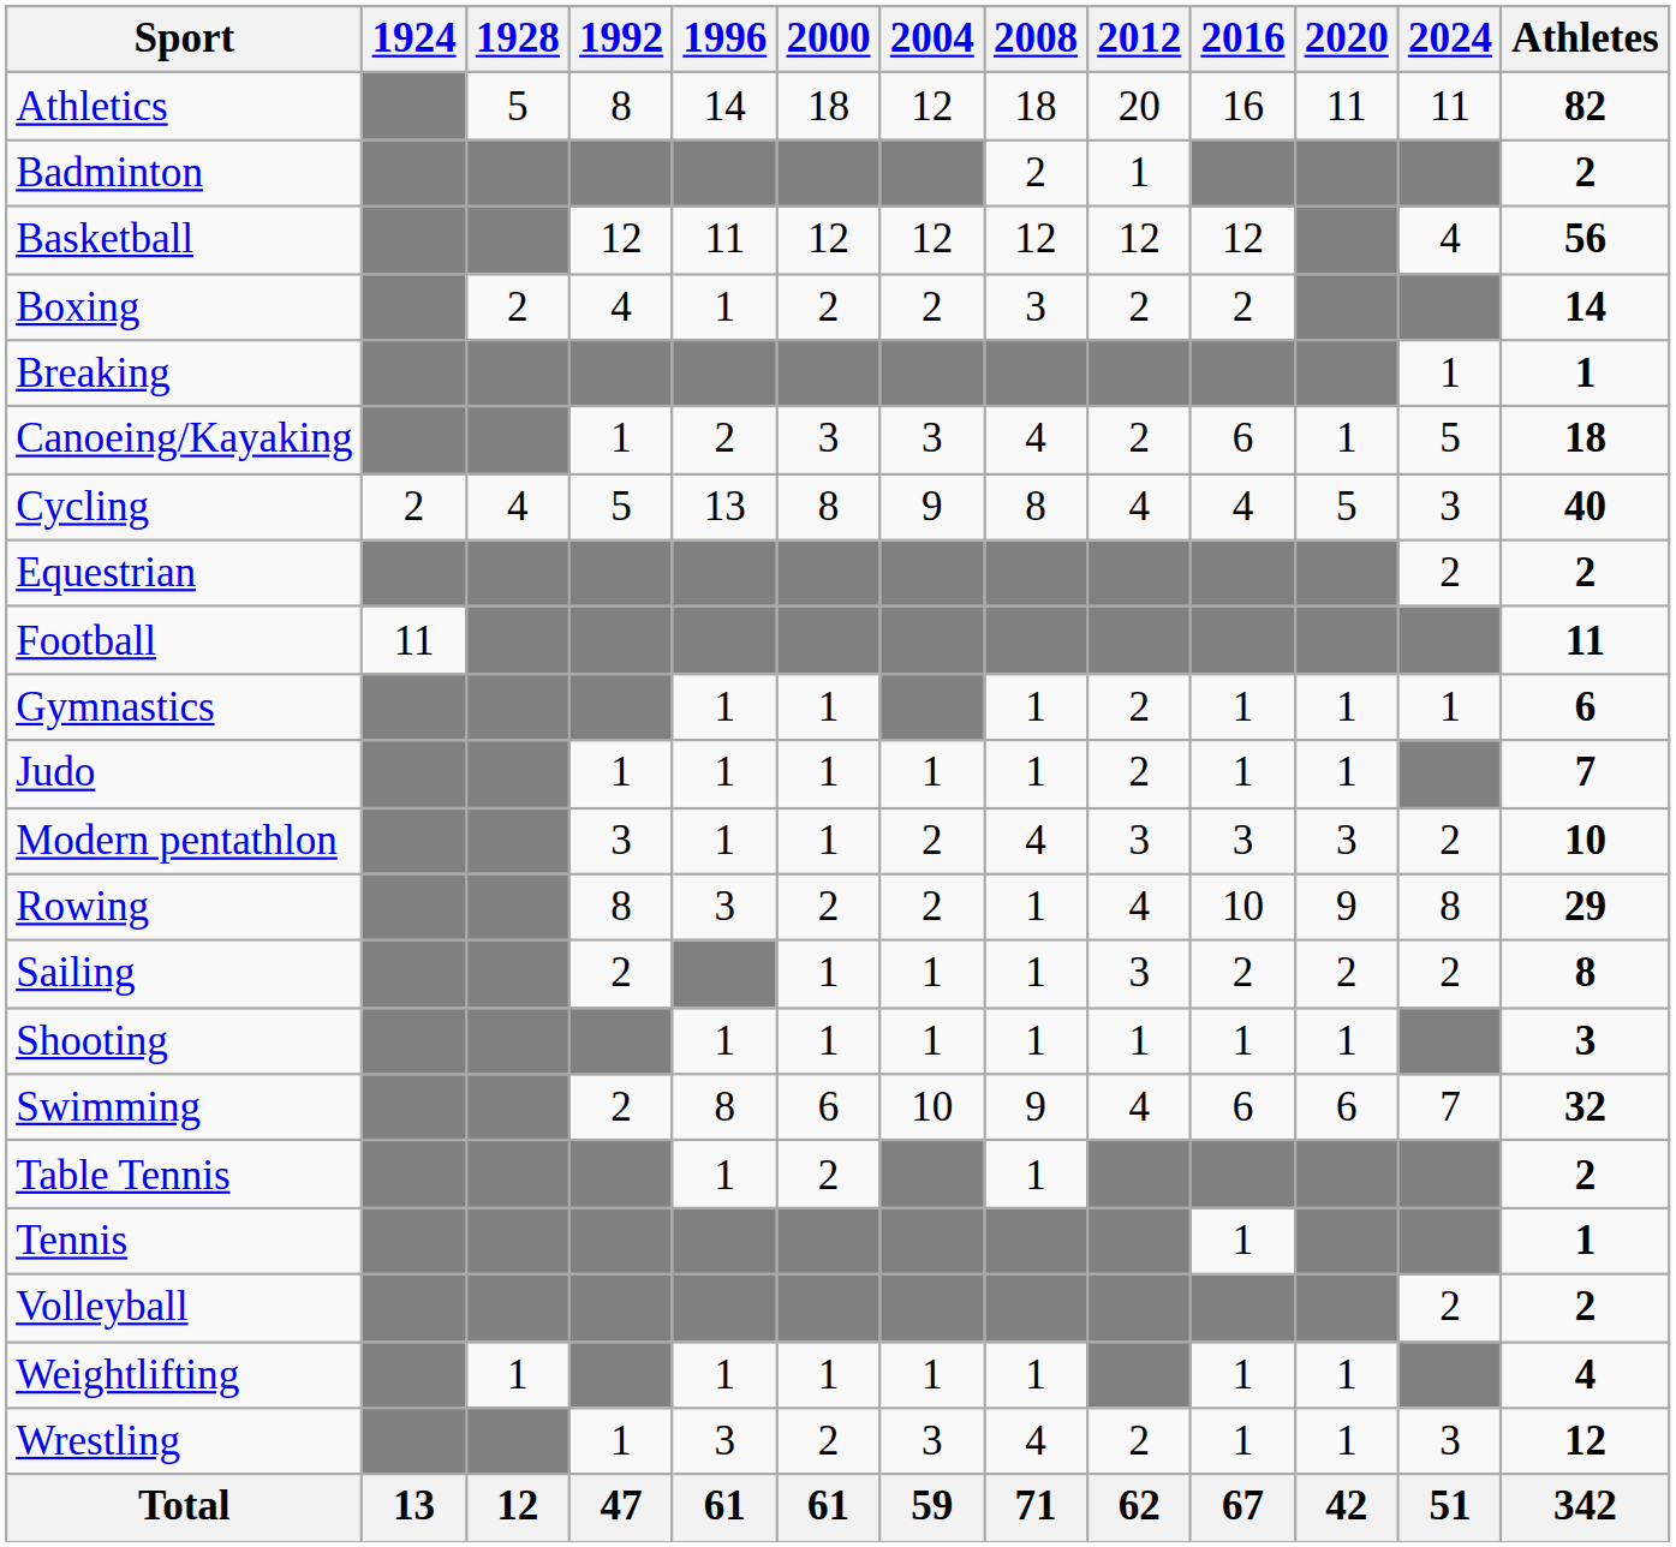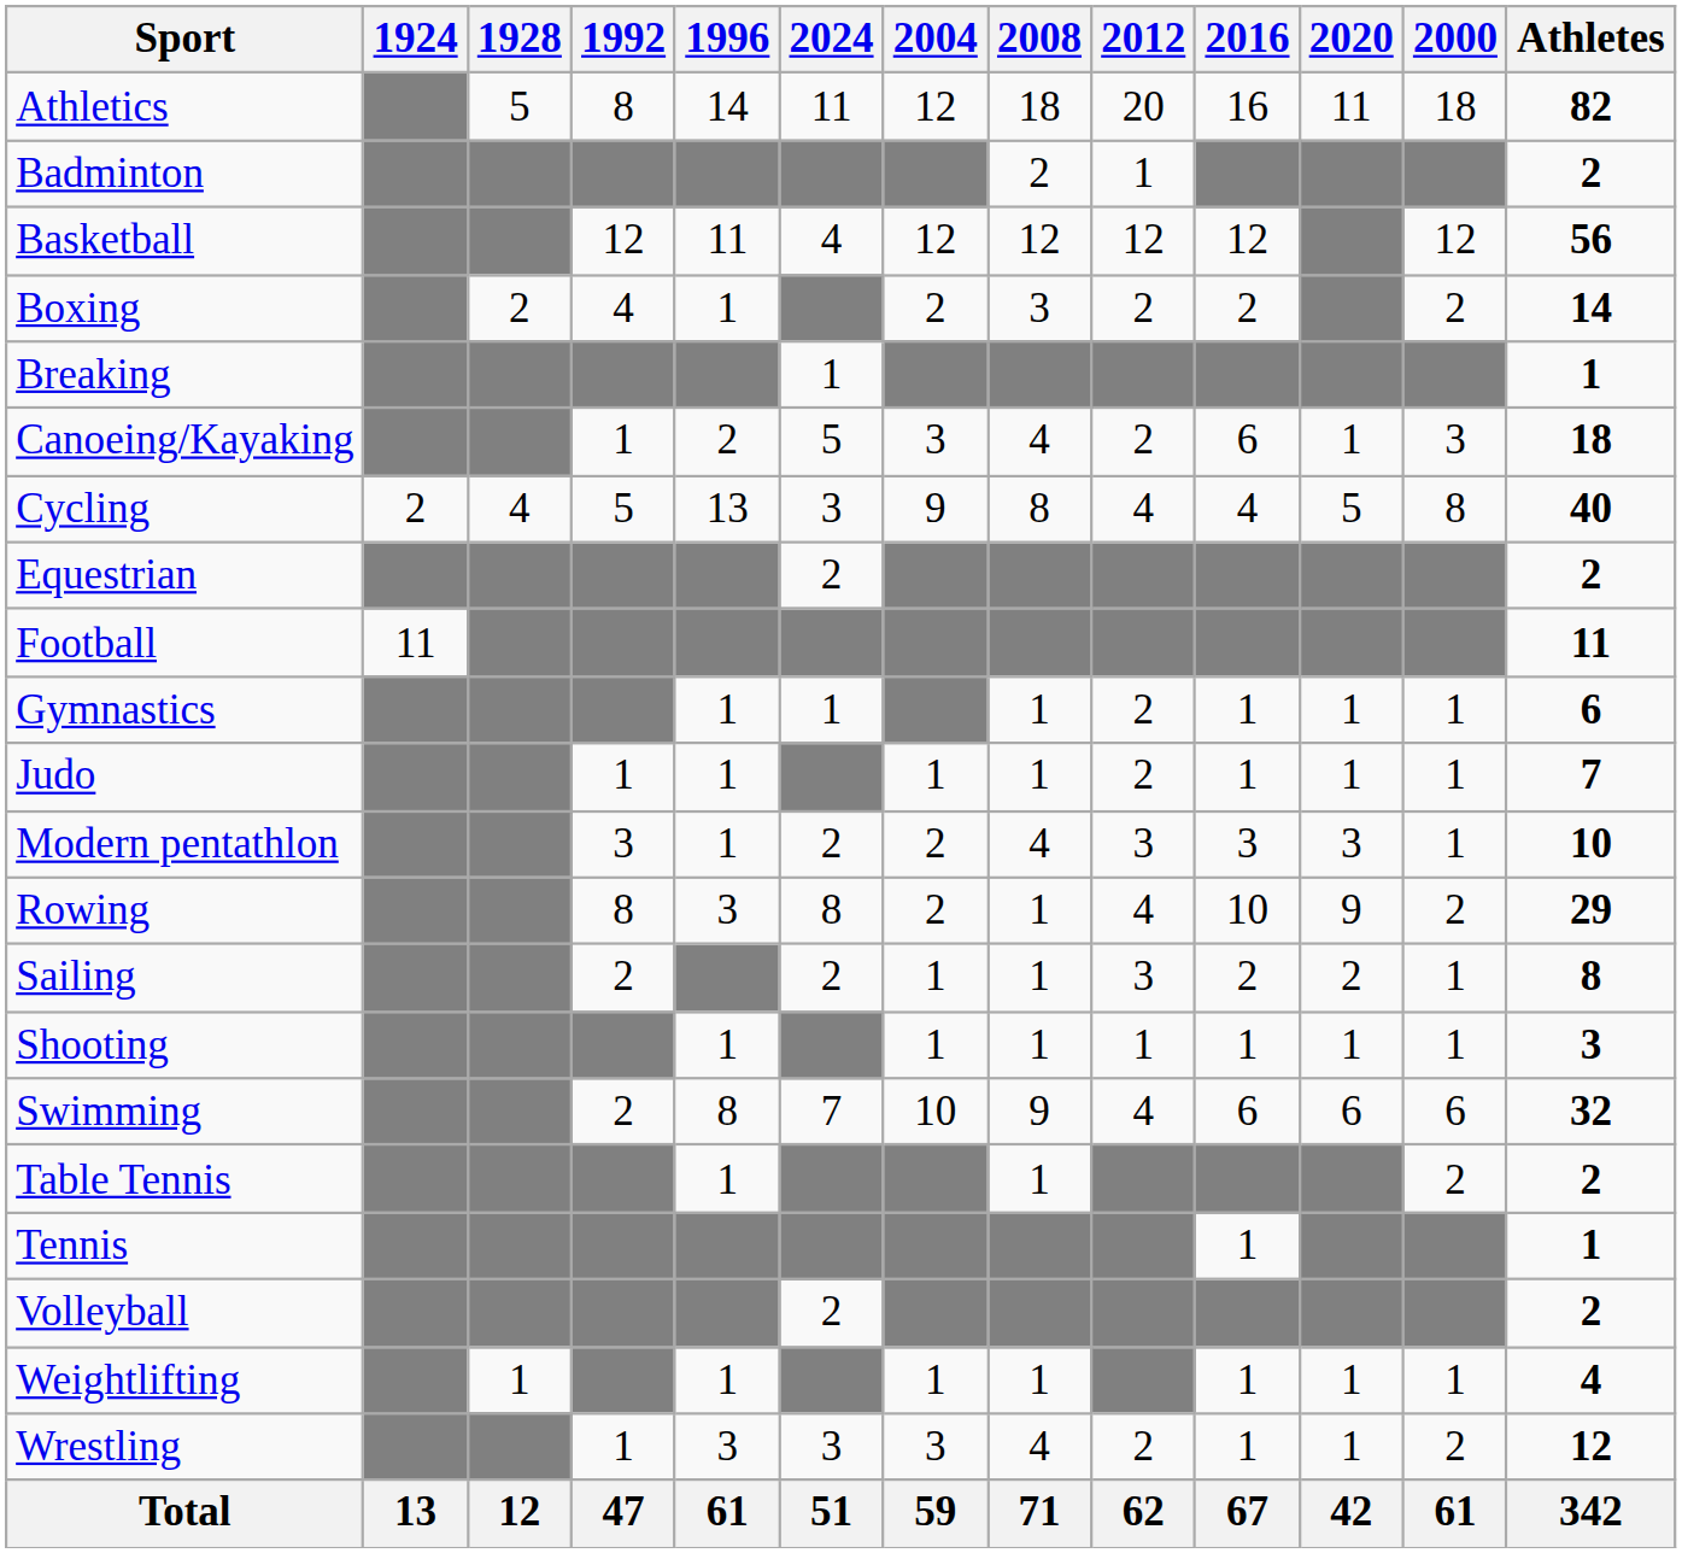 <table class="wikitable" width=50%>
 <tr>
 <th>Sport</th>
 <th><a href='#'>1924</a></th>
 <th><a href='#'>1928</a></th>
 <th><a href='#'>1992</a></th>
 <th><a href='#'>1996</a></th>
-<th><a href='#'>2000</a></th>
+<th><a href='#'>2024</a></th>
 <th><a href='#'>2004</a></th>
 <th><a href='#'>2008</a></th>
 <th><a href='#'>2012</a></th>
 <th><a href='#'>2016</a></th>
 <th><a href='#'>2020</a></th>
-<th><a href='#'>2024</a></th>
+<th><a href='#'>2000</a></th>
 <th>Athletes</th>
 </tr>
 <tr>
 <td><a href='#'>Athletics</a></td>
 <td bgcolor=grey></td>
 <td align=center>5</td>
 <td align=center>8</td>
 <td align=center>14</td>
-<td align=center>18</td>
+<td align=center>11</td>
 <td align=center>12</td>
 <td align=center>18</td>
 <td align=center>20</td>
 <td align=center>16</td>
 <td align=center>11</td>
-<td align=center>11</td>
+<td align=center>18</td>
 <td align=center><strong>82</strong></td>
 </tr>
 <tr>
 <td><a href='#'>Badminton</a></td>
 <td bgcolor=grey></td>
 <td bgcolor=grey></td>
 <td bgcolor=grey></td>
 <td bgcolor=grey></td>
 <td bgcolor=grey></td>
 <td bgcolor=grey></td>
 <td align=center>2</td>
 <td align=center>1</td>
 <td bgcolor=grey></td>
 <td bgcolor=grey></td>
 <td bgcolor=grey></td>
 <td align=center><strong>2</strong></td>
 </tr>
 <tr>
 <td><a href='#'>Basketball</a></td>
 <td bgcolor=grey></td>
 <td bgcolor=grey></td>
 <td align=center>12</td>
 <td align=center>11</td>
-<td align=center>12</td>
+<td align=center>4</td>
 <td align=center>12</td>
 <td align=center>12</td>
 <td align=center>12</td>
 <td align=center>12</td>
 <td bgcolor=grey></td>
-<td align=center>4</td>
+<td align=center>12</td>
 <td align=center><strong>56</strong></td>
 </tr>
 <tr>
 <td><a href='#'>Boxing</a></td>
 <td bgcolor=grey></td>
 <td align=center>2</td>
 <td align=center>4</td>
 <td align=center>1</td>
-<td align=center>2</td>
+<td bgcolor=grey></td>
 <td align=center>2</td>
 <td align=center>3</td>
 <td align=center>2</td>
 <td align=center>2</td>
 <td bgcolor=grey></td>
-<td bgcolor=grey></td>
+<td align=center>2</td>
 <td align=center><strong>14</strong></td>
 </tr>
 <tr>
 <td><a href='#'>Breaking</a></td>
 <td bgcolor=grey></td>
 <td bgcolor=grey></td>
 <td bgcolor=grey></td>
 <td bgcolor=grey></td>
+<td align=center>1</td>
 <td bgcolor=grey></td>
 <td bgcolor=grey></td>
 <td bgcolor=grey></td>
 <td bgcolor=grey></td>
 <td bgcolor=grey></td>
 <td bgcolor=grey></td>
-<td align=center>1</td>
 <td align=center><strong>1</strong></td>
 </tr>
 <tr>
 <td><a href='#'>Canoeing/Kayaking</a></td>
 <td bgcolor=grey></td>
 <td bgcolor=grey></td>
 <td align=center>1</td>
 <td align=center>2</td>
-<td align=center>3</td>
+<td align=center>5</td>
 <td align=center>3</td>
 <td align=center>4</td>
 <td align=center>2</td>
 <td align=center>6</td>
 <td align=center>1</td>
-<td align=center>5</td>
+<td align=center>3</td>
 <td align=center><strong>18</strong></td>
 </tr>
 <tr>
 <td><a href='#'>Cycling</a></td>
 <td align=center>2</td>
 <td align=center>4</td>
 <td align=center>5</td>
 <td align=center>13</td>
-<td align=center>8</td>
+<td align=center>3</td>
 <td align=center>9</td>
 <td align=center>8</td>
 <td align=center>4</td>
 <td align=center>4</td>
 <td align=center>5</td>
-<td align=center>3</td>
+<td align=center>8</td>
 <td align=center><strong>40</strong></td>
 </tr>
 <tr>
 <td><a href='#'>Equestrian</a></td>
 <td bgcolor=grey></td>
 <td bgcolor=grey></td>
 <td bgcolor=grey></td>
 <td bgcolor=grey></td>
+<td align=center>2</td>
 <td bgcolor=grey></td>
 <td bgcolor=grey></td>
 <td bgcolor=grey></td>
 <td bgcolor=grey></td>
 <td bgcolor=grey></td>
 <td bgcolor=grey></td>
-<td align=center>2</td>
 <td align=center><strong>2</strong></td>
 </tr>
 <tr>
 <td><a href='#'>Football</a></td>
 <td align=center>11</td>
 <td bgcolor=grey></td>
 <td bgcolor=grey></td>
 <td bgcolor=grey></td>
 <td bgcolor=grey></td>
 <td bgcolor=grey></td>
 <td bgcolor=grey></td>
 <td bgcolor=grey></td>
 <td bgcolor=grey></td>
 <td bgcolor=grey></td>
 <td bgcolor=grey></td>
 <td align=center><strong>11</strong></td>
 </tr>
 <tr>
 <td><a href='#'>Gymnastics</a></td>
 <td bgcolor=grey></td>
 <td bgcolor=grey></td>
 <td bgcolor=grey></td>
 <td align=center>1</td>
 <td align=center>1</td>
 <td bgcolor=grey></td>
 <td align=center>1</td>
 <td align=center>2</td>
 <td align=center>1</td>
 <td align=center>1</td>
 <td align=center>1</td>
 <td align=center><strong>6</strong></td>
 </tr>
 <tr>
 <td><a href='#'>Judo</a></td>
 <td bgcolor=grey></td>
 <td bgcolor=grey></td>
 <td align=center>1</td>
 <td align=center>1</td>
-<td align=center>1</td>
+<td bgcolor=grey></td>
 <td align=center>1</td>
 <td align=center>1</td>
 <td align=center>2</td>
 <td align=center>1</td>
 <td align=center>1</td>
-<td bgcolor=grey></td>
+<td align=center>1</td>
 <td align=center><strong>7</strong></td>
 </tr>
 <tr>
 <td><a href='#'>Modern pentathlon</a></td>
 <td bgcolor=grey></td>
 <td bgcolor=grey></td>
 <td align=center>3</td>
 <td align=center>1</td>
-<td align=center>1</td>
+<td align=center>2</td>
 <td align=center>2</td>
 <td align=center>4</td>
 <td align=center>3</td>
 <td align=center>3</td>
 <td align=center>3</td>
-<td align=center>2</td>
+<td align=center>1</td>
 <td align=center><strong>10</strong></td>
 </tr>
 <tr>
 <td><a href='#'>Rowing</a></td>
 <td bgcolor=grey></td>
 <td bgcolor=grey></td>
 <td align=center>8</td>
 <td align=center>3</td>
-<td align=center>2</td>
+<td align=center>8</td>
 <td align=center>2</td>
 <td align=center>1</td>
 <td align=center>4</td>
 <td align=center>10</td>
 <td align=center>9</td>
-<td align=center>8</td>
+<td align=center>2</td>
 <td align=center><strong>29</strong></td>
 </tr>
 <tr>
 <td><a href='#'>Sailing</a></td>
 <td bgcolor=grey></td>
 <td bgcolor=grey></td>
 <td align=center>2</td>
 <td bgcolor=grey></td>
-<td align=center>1</td>
+<td align=center>2</td>
 <td align=center>1</td>
 <td align=center>1</td>
 <td align=center>3</td>
 <td align=center>2</td>
 <td align=center>2</td>
-<td align=center>2</td>
+<td align=center>1</td>
 <td align=center><strong>8</strong></td>
 </tr>
 <tr>
 <td><a href='#'>Shooting</a></td>
 <td bgcolor=grey></td>
 <td bgcolor=grey></td>
 <td bgcolor=grey></td>
 <td align=center>1</td>
+<td bgcolor=grey></td>
 <td align=center>1</td>
 <td align=center>1</td>
 <td align=center>1</td>
 <td align=center>1</td>
 <td align=center>1</td>
 <td align=center>1</td>
-<td bgcolor=grey></td>
 <td align=center><strong>3</strong></td>
 </tr>
 <tr>
 <td><a href='#'>Swimming</a></td>
 <td bgcolor=grey></td>
 <td bgcolor=grey></td>
 <td align=center>2</td>
 <td align=center>8</td>
-<td align=center>6</td>
+<td align=center>7</td>
 <td align=center>10</td>
 <td align=center>9</td>
 <td align=center>4</td>
 <td align=center>6</td>
 <td align=center>6</td>
-<td align=center>7</td>
+<td align=center>6</td>
 <td align=center><strong>32</strong></td>
 </tr>
 <tr>
 <td><a href='#'>Table Tennis</a></td>
 <td bgcolor=grey></td>
 <td bgcolor=grey></td>
 <td bgcolor=grey></td>
 <td align=center>1</td>
-<td align=center>2</td>
+<td bgcolor=grey></td>
 <td bgcolor=grey></td>
 <td align=center>1</td>
 <td bgcolor=grey></td>
 <td bgcolor=grey></td>
 <td bgcolor=grey></td>
-<td bgcolor=grey></td>
+<td align=center>2</td>
 <td align=center><strong>2</strong></td>
 </tr>
 <tr>
 <td><a href='#'>Tennis</a></td>
 <td bgcolor=grey></td>
 <td bgcolor=grey></td>
 <td bgcolor=grey></td>
 <td bgcolor=grey></td>
 <td bgcolor=grey></td>
 <td bgcolor=grey></td>
 <td bgcolor=grey></td>
 <td bgcolor=grey></td>
 <td align=center>1</td>
 <td bgcolor=grey></td>
 <td bgcolor=grey></td>
 <td align=center><strong>1</strong></td>
 </tr>
 <tr>
 <td><a href='#'>Volleyball</a></td>
 <td bgcolor=grey></td>
 <td bgcolor=grey></td>
 <td bgcolor=grey></td>
 <td bgcolor=grey></td>
+<td align=center>2</td>
 <td bgcolor=grey></td>
 <td bgcolor=grey></td>
 <td bgcolor=grey></td>
 <td bgcolor=grey></td>
 <td bgcolor=grey></td>
 <td bgcolor=grey></td>
-<td align=center>2</td>
 <td align=center><strong>2</strong></td>
 </tr>
 <tr>
 <td><a href='#'>Weightlifting</a></td>
 <td bgcolor=grey></td>
 <td align=center>1</td>
 <td bgcolor=grey></td>
 <td align=center>1</td>
-<td align=center>1</td>
+<td bgcolor=grey></td>
 <td align=center>1</td>
 <td align=center>1</td>
 <td bgcolor=grey></td>
 <td align=center>1</td>
 <td align=center>1</td>
-<td bgcolor=grey></td>
+<td align=center>1</td>
 <td align=center><strong>4</strong></td>
 </tr>
 <tr>
 <td><a href='#'>Wrestling</a></td>
 <td bgcolor=grey></td>
 <td bgcolor=grey></td>
 <td align=center>1</td>
 <td align=center>3</td>
-<td align=center>2</td>
+<td align=center>3</td>
 <td align=center>3</td>
 <td align=center>4</td>
 <td align=center>2</td>
 <td align=center>1</td>
 <td align=center>1</td>
-<td align=center>3</td>
+<td align=center>2</td>
 <td align=center><strong>12</strong></td>
 </tr>
 <tr>
 <th>Total</th>
 <th>13</th>
 <th>12</th>
 <th>47</th>
 <th>61</th>
-<th>61</th>
+<th>51</th>
 <th>59</th>
 <th>71</th>
 <th>62</th>
 <th>67</th>
 <th>42</th>
-<th>51</th>
+<th>61</th>
 <th><strong>342</strong></th>
 </tr>
 </table>
